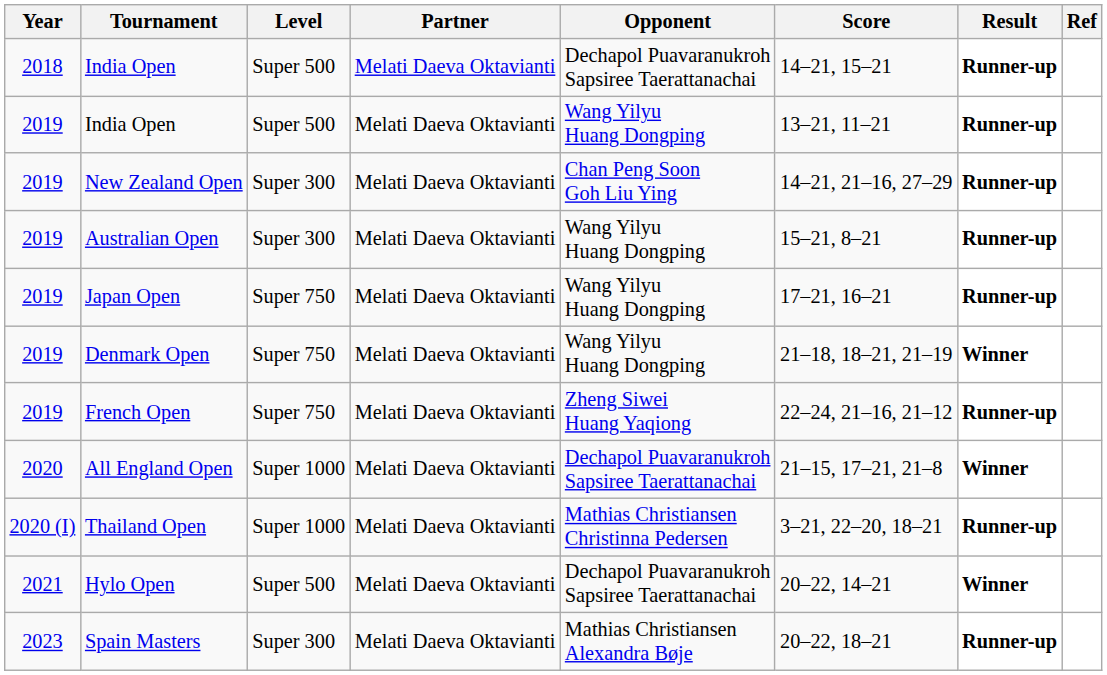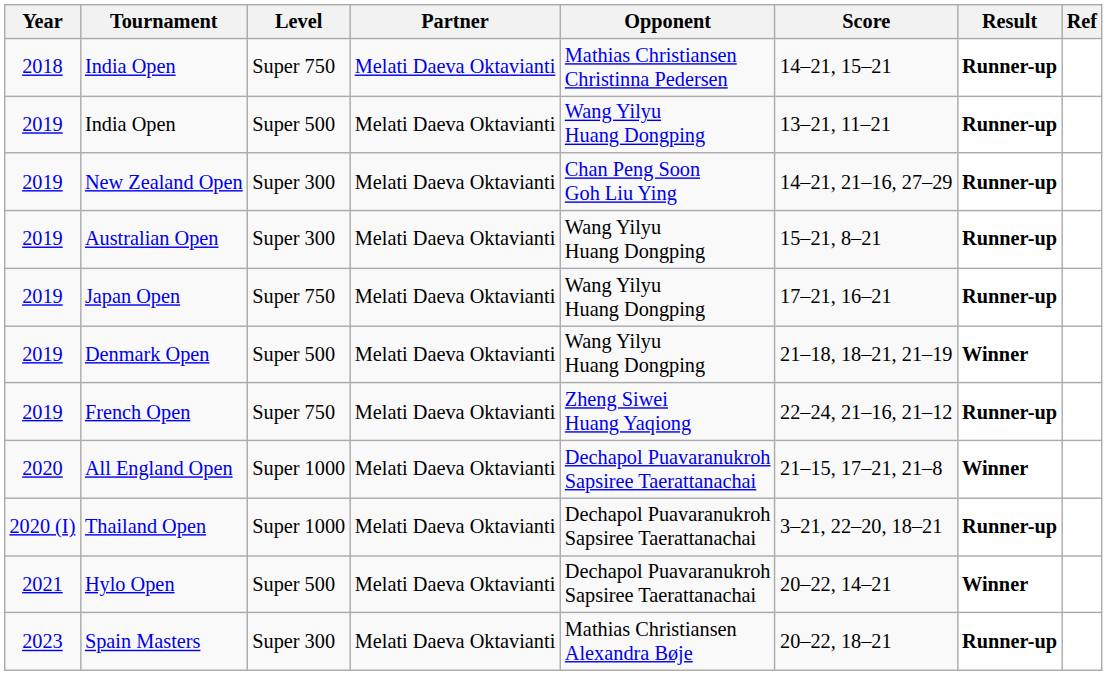 <table class="sortable wikitable" style="font-size: 90%">
 <tr>
 <th>Year</th>
 <th>Tournament</th>
 <th>Level</th>
 <th>Partner</th>
 <th>Opponent</th>
 <th>Score</th>
 <th>Result</th>
 <th>Ref</th>
 </tr>
 <tr>
 <td align="center"><a href='#'>2018</a></td>
 <td align="left"><a href='#'>India Open</a></td>
-<td align="left">Super 500</td>
+<td align="left">Super 750</td>
 <td align="left"> <a href='#'>Melati Daeva Oktavianti</a></td>
-<td align="left"> Dechapol Puavaranukroh<br> Sapsiree Taerattanachai</td>
+<td align="left"> <a href='#'>Mathias Christiansen</a><br> <a href='#'>Christinna Pedersen</a></td>
 <td align="left">14–21, 15–21</td>
 <td style="text-align:left; background:white"> <strong>Runner-up</strong></td>
 <td style="text-align:center; background:white"></td>
 </tr>
 <tr>
 <td align="center"><a href='#'>2019</a></td>
 <td align="left">India Open</td>
 <td align="left">Super 500</td>
 <td align="left"> Melati Daeva Oktavianti</td>
 <td align="left"> <a href='#'>Wang Yilyu</a><br> <a href='#'>Huang Dongping</a></td>
 <td align="left">13–21, 11–21</td>
 <td style="text-align:left; background:white"> <strong>Runner-up</strong></td>
 <td style="text-align:center; background:white"></td>
 </tr>
 <tr>
 <td align="center"><a href='#'>2019</a></td>
 <td align="left"><a href='#'>New Zealand Open</a></td>
 <td align="left">Super 300</td>
 <td align="left"> Melati Daeva Oktavianti</td>
 <td align="left"> <a href='#'>Chan Peng Soon</a><br> <a href='#'>Goh Liu Ying</a></td>
 <td align="left">14–21, 21–16, 27–29</td>
 <td style="text-align:left; background:white"> <strong>Runner-up</strong></td>
 <td style="text-align:center; background:white"></td>
 </tr>
 <tr>
 <td align="center"><a href='#'>2019</a></td>
 <td align="left"><a href='#'>Australian Open</a></td>
 <td align="left">Super 300</td>
 <td align="left"> Melati Daeva Oktavianti</td>
 <td align="left"> Wang Yilyu<br> Huang Dongping</td>
 <td align="left">15–21, 8–21</td>
 <td style="text-align:left; background:white"> <strong>Runner-up</strong></td>
 <td style="text-align:center; background:white"></td>
 </tr>
 <tr>
 <td align="center"><a href='#'>2019</a></td>
 <td align="left"><a href='#'>Japan Open</a></td>
 <td align="left">Super 750</td>
 <td align="left"> Melati Daeva Oktavianti</td>
 <td align="left"> Wang Yilyu<br> Huang Dongping</td>
 <td align="left">17–21, 16–21</td>
 <td style="text-align:left; background:white"> <strong>Runner-up</strong></td>
 <td style="text-align:center; background:white"></td>
 </tr>
 <tr>
 <td align="center"><a href='#'>2019</a></td>
 <td align="left"><a href='#'>Denmark Open</a></td>
-<td align="left">Super 750</td>
+<td align="left">Super 500</td>
 <td align="left"> Melati Daeva Oktavianti</td>
 <td align="left"> Wang Yilyu<br> Huang Dongping</td>
 <td align="left">21–18, 18–21, 21–19</td>
 <td style="text-align:left; background:white"> <strong>Winner</strong></td>
 <td style="text-align:center; background:white"></td>
 </tr>
 <tr>
 <td align="center"><a href='#'>2019</a></td>
 <td align="left"><a href='#'>French Open</a></td>
 <td align="left">Super 750</td>
 <td align="left"> Melati Daeva Oktavianti</td>
 <td align="left"> <a href='#'>Zheng Siwei</a><br> <a href='#'>Huang Yaqiong</a></td>
 <td algin="left">22–24, 21–16, 21–12</td>
 <td style="text-align:left; background:white"> <strong>Runner-up</strong></td>
 <td style="text-align:center; background:white"></td>
 </tr>
 <tr>
 <td align="center"><a href='#'>2020</a></td>
 <td align="left"><a href='#'>All England Open</a></td>
 <td align="left">Super 1000</td>
 <td align="left"> Melati Daeva Oktavianti</td>
 <td align="left"> <a href='#'>Dechapol Puavaranukroh</a><br> <a href='#'>Sapsiree Taerattanachai</a></td>
 <td align="left">21–15, 17–21, 21–8</td>
 <td style="text-align:left; background:white"> <strong>Winner</strong></td>
 <td style="text-align:center; background:white"></td>
 </tr>
 <tr>
 <td align="center"><a href='#'>2020 (I)</a></td>
 <td align="left"><a href='#'>Thailand Open</a></td>
 <td align="left">Super 1000</td>
 <td align="left"> Melati Daeva Oktavianti</td>
-<td align="left"> <a href='#'>Mathias Christiansen</a><br> <a href='#'>Christinna Pedersen</a></td>
+<td align="left"> Dechapol Puavaranukroh<br> Sapsiree Taerattanachai</td>
 <td align="left">3–21, 22–20, 18–21</td>
 <td style="text-align:left; background:white"> <strong>Runner-up</strong></td>
 <td style="text-align:center; background:white"></td>
 </tr>
 <tr>
 <td align="center"><a href='#'>2021</a></td>
 <td align="left"><a href='#'>Hylo Open</a></td>
 <td align="left">Super 500</td>
 <td align="left"> Melati Daeva Oktavianti</td>
 <td align="left"> Dechapol Puavaranukroh<br> Sapsiree Taerattanachai</td>
 <td align="left">20–22, 14–21</td>
 <td style="text-align:left; background:white"> <strong>Winner</strong></td>
 <td style="text-align:center; background:white"></td>
 </tr>
 <tr>
 <td align="center"><a href='#'>2023</a></td>
 <td align="left"><a href='#'>Spain Masters</a></td>
 <td align="left">Super 300</td>
 <td align="left"> Melati Daeva Oktavianti</td>
 <td align="left"> Mathias Christiansen<br> <a href='#'>Alexandra Bøje</a></td>
 <td align="left">20–22, 18–21</td>
 <td style="text-align:left; background:white"> <strong>Runner-up</strong></td>
 <td style="text-align:center; background:white"></td>
 </tr>
 </table>
